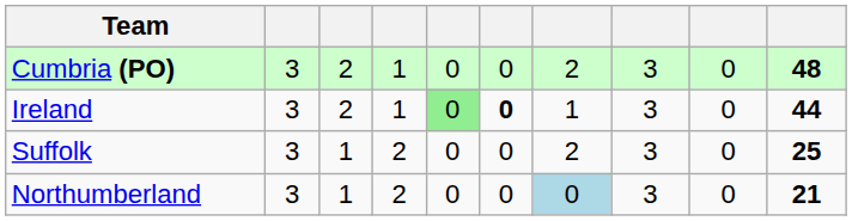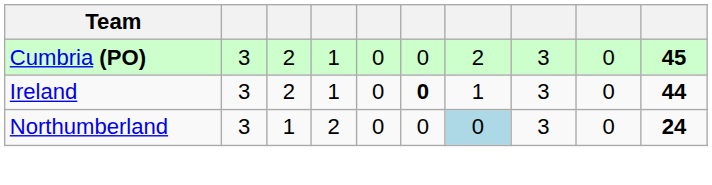 <table class="wikitable" style="text-align:center">
 <tr>
 <th width="150">Team</th>
 <th width="25"></th>
 <th width="25"></th>
 <th width="25"></th>
 <th width="25"></th>
 <th width="25"></th>
 <th width="40"></th>
 <th width="40"></th>
 <th width="40"></th>
 <th width="40"></th>
 </tr>
 <tr style="background:#cfc">
 <td style="text-align:left"><a href='#'>Cumbria</a> <strong>(PO)</strong></td>
 <td>3</td>
 <td>2</td>
 <td>1</td>
 <td>0</td>
 <td>0</td>
 <td>2</td>
 <td>3</td>
 <td>0</td>
-<td><strong>48</strong></td>
+<td><strong>45</strong></td>
 </tr>
 <tr>
 <td style="text-align:left"><a href='#'>Ireland</a></td>
 <td>3</td>
 <td>2</td>
 <td>1</td>
-<td style="background: lightgreen;">0</td>
+<td>0</td>
 <td><strong>0</strong></td>
 <td>1</td>
 <td>3</td>
 <td>0</td>
 <td><strong>44</strong></td>
-</tr>
-<tr>
-<td style="text-align:left"><a href='#'>Suffolk</a></td>
-<td>3</td>
-<td>1</td>
-<td>2</td>
-<td>0</td>
-<td>0</td>
-<td>2</td>
-<td>3</td>
-<td>0</td>
-<td><strong>25</strong></td>
 </tr>
 <tr>
 <td style="text-align:left"><a href='#'>Northumberland</a></td>
 <td>3</td>
 <td>1</td>
 <td>2</td>
 <td>0</td>
 <td>0</td>
 <td style="background: lightblue;">0</td>
 <td>3</td>
 <td>0</td>
-<td><strong>21</strong></td>
+<td><strong>24</strong></td>
 </tr>
 </table>
